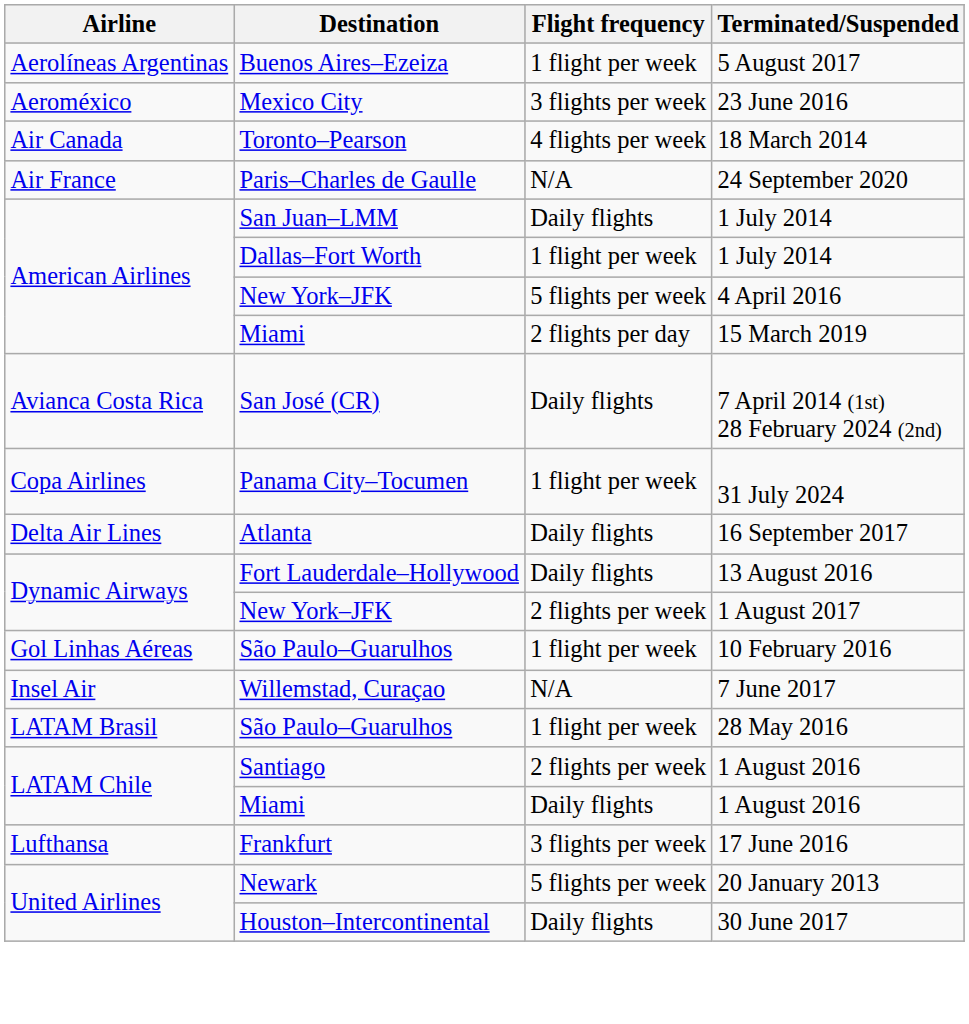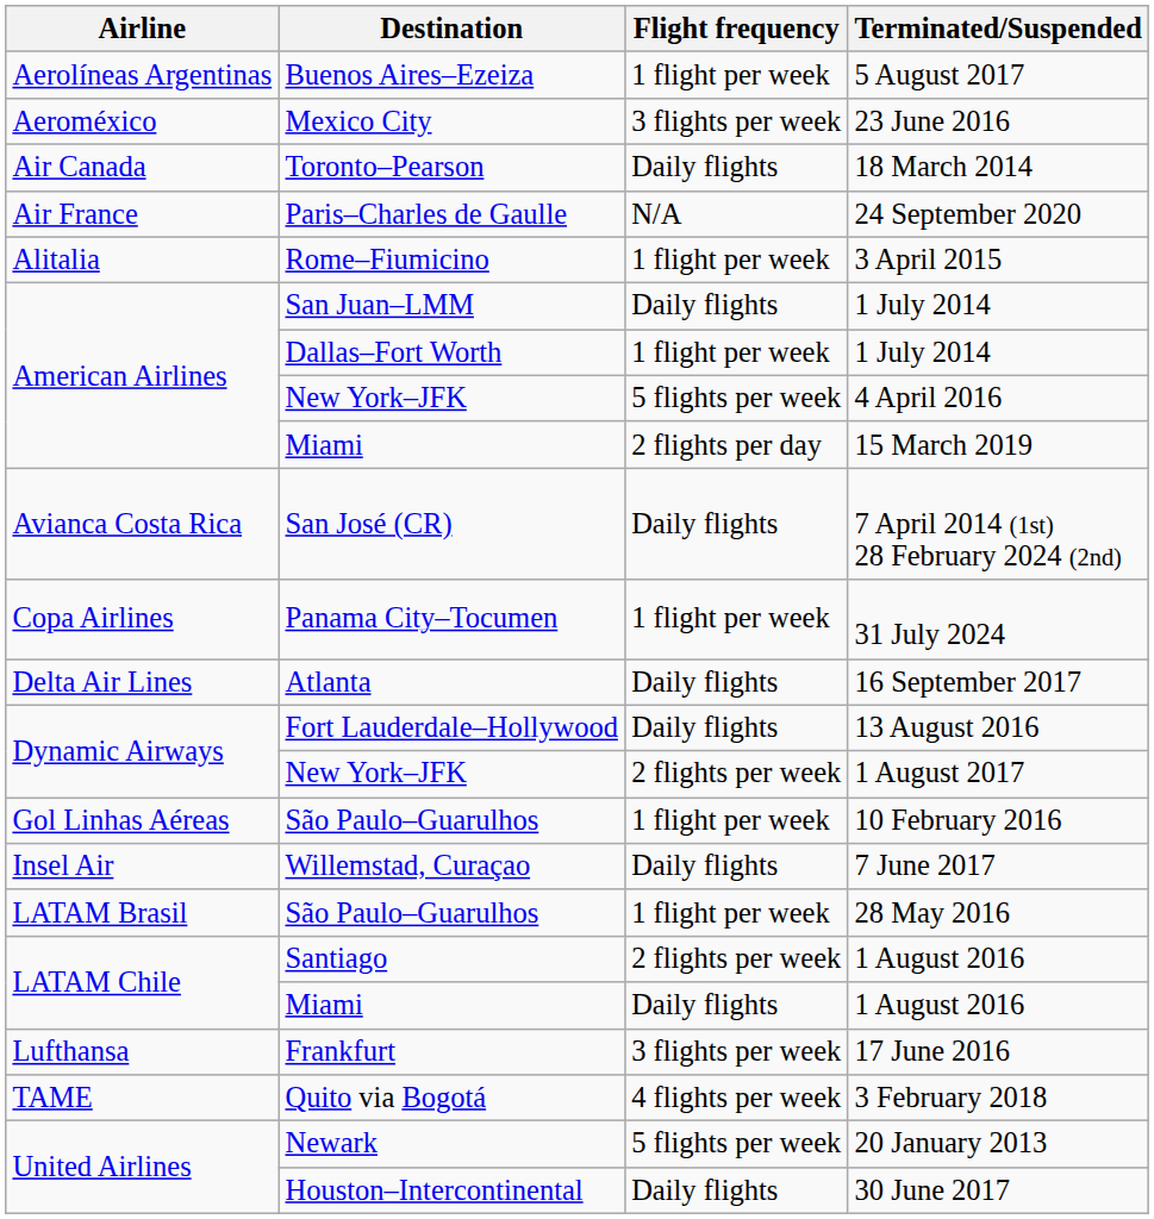 <table class="wikitable sortable">
 <tr>
 <th>Airline</th>
 <th>Destination</th>
 <th>Flight frequency</th>
 <th>Terminated/Suspended</th>
 </tr>
 <tr>
 <td><a href='#'>Aerolíneas Argentinas</a></td>
 <td> <a href='#'>Buenos Aires–Ezeiza</a></td>
 <td>1 flight per week</td>
 <td>5 August 2017</td>
 </tr>
 <tr>
 <td><a href='#'>Aeroméxico</a></td>
 <td> <a href='#'>Mexico City</a></td>
 <td>3 flights per week</td>
 <td>23 June 2016</td>
 </tr>
 <tr>
 <td><a href='#'>Air Canada</a></td>
 <td> <a href='#'>Toronto–Pearson</a></td>
-<td>4 flights per week</td>
+<td>Daily flights</td>
 <td>18 March 2014</td>
 </tr>
 <tr>
 <td><a href='#'>Air France</a></td>
 <td> <a href='#'>Paris–Charles de Gaulle</a></td>
 <td>N/A</td>
 <td>24 September 2020</td>
+</tr>
+<tr>
+<td><a href='#'>Alitalia</a></td>
+<td> <a href='#'>Rome–Fiumicino</a></td>
+<td>1 flight per week</td>
+<td>3 April 2015</td>
 </tr>
 <tr>
 <td rowspan="4"><a href='#'>American Airlines</a></td>
 <td> <a href='#'>San Juan–LMM</a></td>
 <td>Daily flights</td>
 <td>1 July 2014</td>
 </tr>
 <tr>
 <td> <a href='#'>Dallas–Fort Worth</a></td>
 <td>1 flight per week</td>
 <td>1 July 2014</td>
 </tr>
 <tr>
 <td> <a href='#'>New York–JFK</a></td>
 <td>5 flights per week</td>
 <td>4 April 2016</td>
 </tr>
 <tr>
 <td> <a href='#'>Miami</a></td>
 <td>2 flights per day</td>
 <td>15 March 2019</td>
 </tr>
 <tr>
 <td><a href='#'>Avianca Costa Rica</a></td>
 <td> <a href='#'>San José (CR)</a></td>
 <td>Daily flights</td>
 <td><br>7 April 2014 <small>(1st)</small><br> 28 February 2024 <small>(2nd)</small></td>
 </tr>
 <tr>
 <td><a href='#'>Copa Airlines</a></td>
 <td> <a href='#'>Panama City–Tocumen</a></td>
 <td>1 flight per week</td>
 <td><br>31 July 2024</td>
 </tr>
 <tr>
 <td><a href='#'>Delta Air Lines</a></td>
 <td> <a href='#'>Atlanta</a></td>
 <td>Daily flights</td>
 <td>16 September 2017</td>
 </tr>
 <tr>
 <td rowspan="2"><a href='#'>Dynamic Airways</a></td>
 <td> <a href='#'>Fort Lauderdale–Hollywood</a></td>
 <td>Daily flights</td>
 <td>13 August 2016</td>
 </tr>
 <tr>
 <td> <a href='#'>New York–JFK</a></td>
 <td>2 flights per week</td>
 <td>1 August 2017</td>
 </tr>
 <tr>
 <td><a href='#'>Gol Linhas Aéreas</a></td>
 <td> <a href='#'>São Paulo–Guarulhos</a></td>
 <td>1 flight per week</td>
 <td>10 February 2016</td>
 </tr>
 <tr>
 <td><a href='#'>Insel Air</a></td>
 <td> <a href='#'>Willemstad, Curaçao</a></td>
-<td>N/A</td>
+<td>Daily flights</td>
 <td>7 June 2017</td>
 </tr>
 <tr>
 <td><a href='#'>LATAM Brasil</a></td>
 <td> <a href='#'>São Paulo–Guarulhos</a></td>
 <td>1 flight per week</td>
 <td>28 May 2016</td>
 </tr>
 <tr>
 <td rowspan="2"><a href='#'>LATAM Chile</a></td>
 <td> <a href='#'>Santiago</a></td>
 <td>2 flights per week</td>
 <td>1 August 2016</td>
 </tr>
 <tr>
 <td> <a href='#'>Miami</a></td>
 <td>Daily flights</td>
 <td>1 August 2016</td>
 </tr>
 <tr>
 <td><a href='#'>Lufthansa</a></td>
 <td> <a href='#'>Frankfurt</a></td>
 <td>3 flights per week</td>
 <td>17 June 2016</td>
 </tr>
 <tr>
+<td><a href='#'>TAME</a></td>
+<td> <a href='#'>Quito</a> via  <a href='#'>Bogotá</a></td>
+<td>4 flights per week</td>
+<td>3 February 2018</td>
+</tr>
+<tr>
 <td rowspan="2"><a href='#'>United Airlines</a></td>
 <td> <a href='#'>Newark</a></td>
 <td>5 flights per week</td>
 <td>20 January 2013</td>
 </tr>
 <tr>
 <td> <a href='#'>Houston–Intercontinental</a></td>
 <td>Daily flights</td>
 <td>30 June 2017</td>
 </tr>
 </table>
